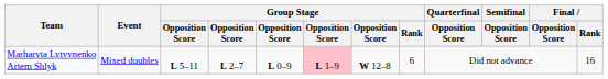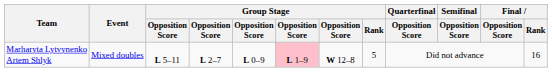 <table class="wikitable" style="font-size:90%">
 <tr>
 <th rowspan=2>Team</th>
 <th rowspan=2>Event</th>
 <th colspan=6>Group Stage</th>
 <th>Quarterfinal</th>
 <th>Semifinal</th>
 <th colspan=2>Final / </th>
 </tr>
 <tr style="font-size:95%">
 <th>Opposition <br> Score</th>
 <th>Opposition <br> Score</th>
 <th>Opposition <br> Score</th>
 <th>Opposition <br> Score</th>
 <th>Opposition <br> Score</th>
 <th>Rank</th>
 <th>Opposition <br> Score</th>
 <th>Opposition <br> Score</th>
 <th>Opposition <br> Score</th>
 <th>Rank</th>
 </tr>
 <tr align=center>
 <td align="left"><a href='#'>Marharyta Lytvynenko</a><br><a href='#'>Artem Shlyk</a></td>
 <td align="left"><a href='#'>Mixed doubles</a></td>
 <td><br><strong>L</strong> 5–11</td>
 <td><br><strong>L</strong> 2–7</td>
 <td><br><strong>L</strong> 0–9</td>
 <td style="background: pink;"><br><strong>L</strong> 1–9</td>
 <td><br><strong>W</strong> 12–8</td>
-<td>6</td>
+<td>5</td>
 <td colspan=3>Did not advance</td>
 <td>16</td>
 </tr>
 </table>
